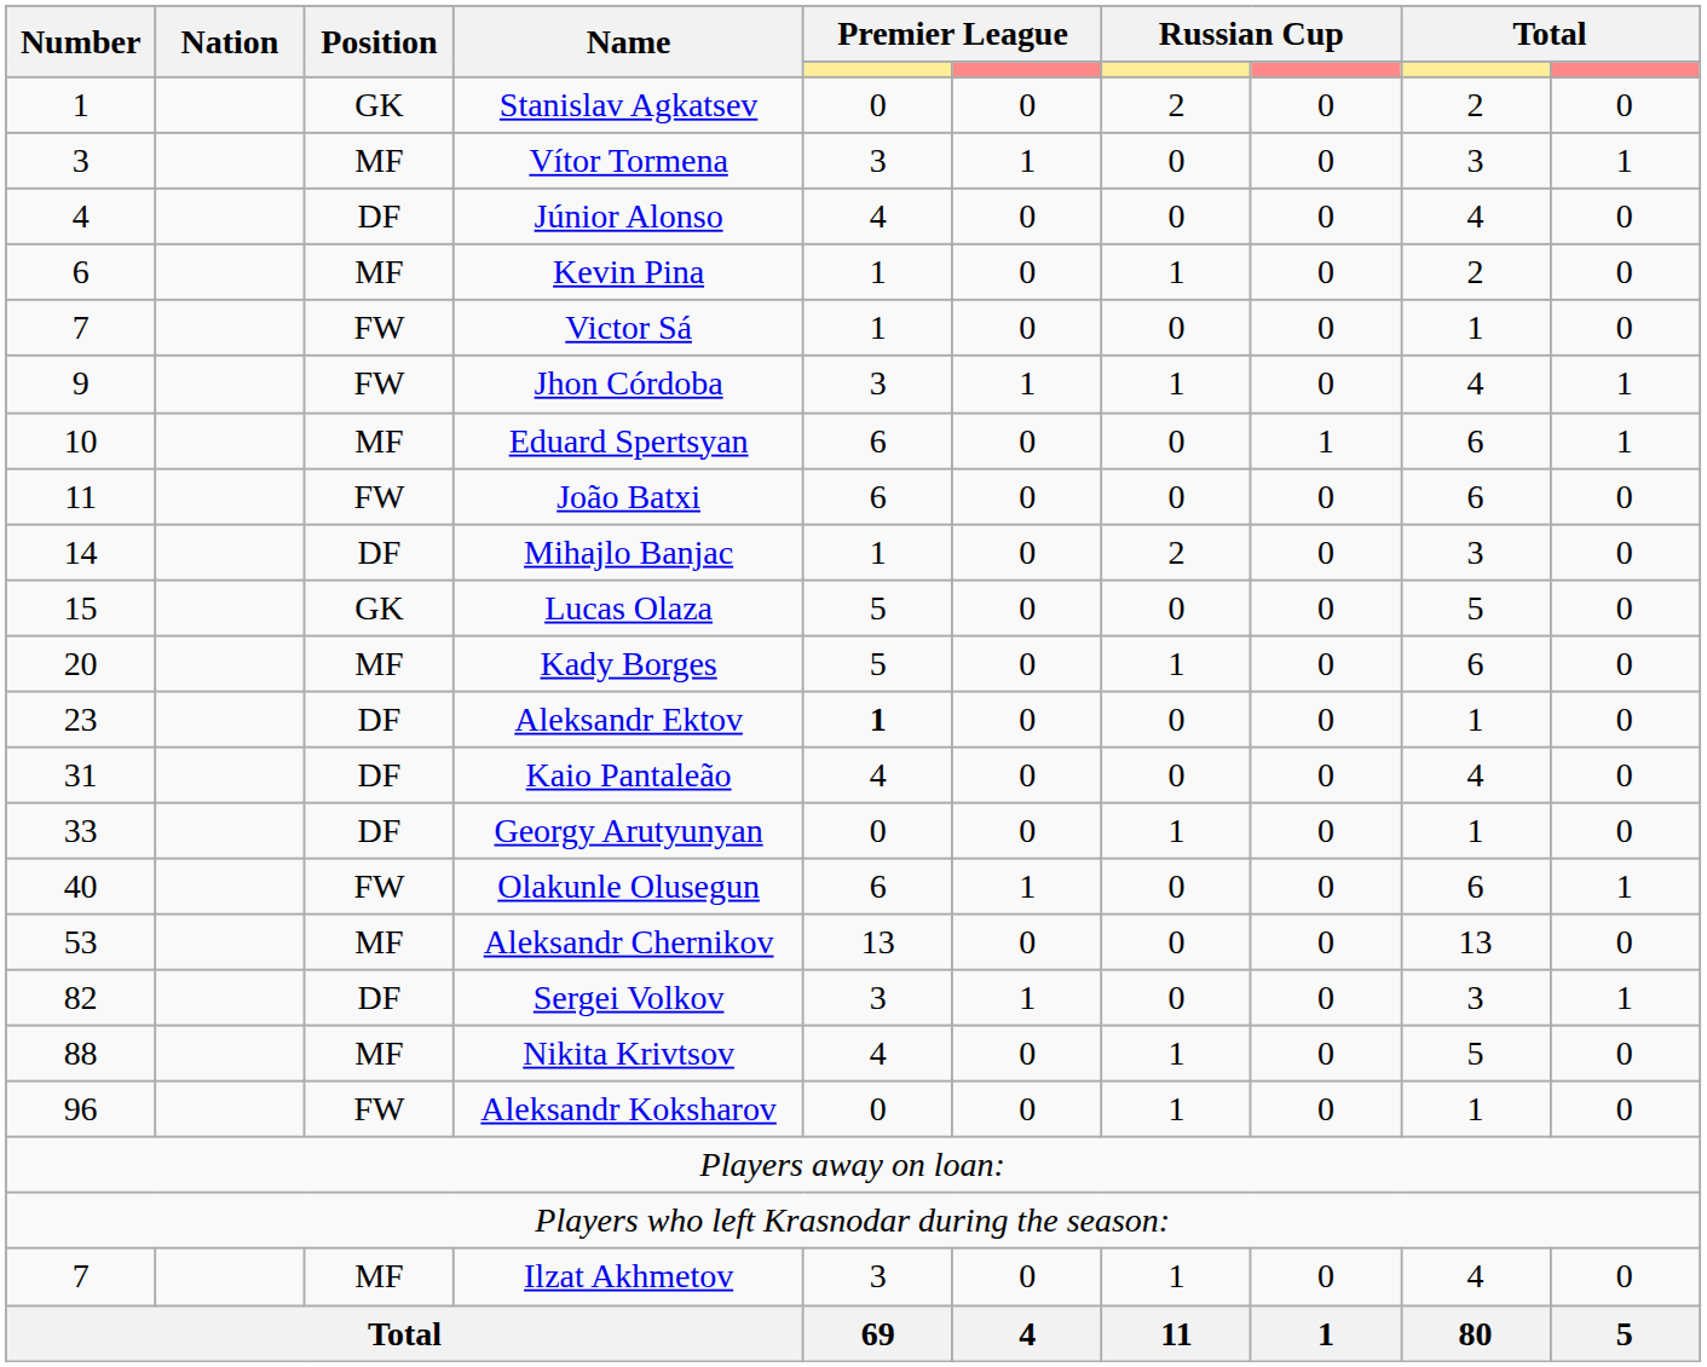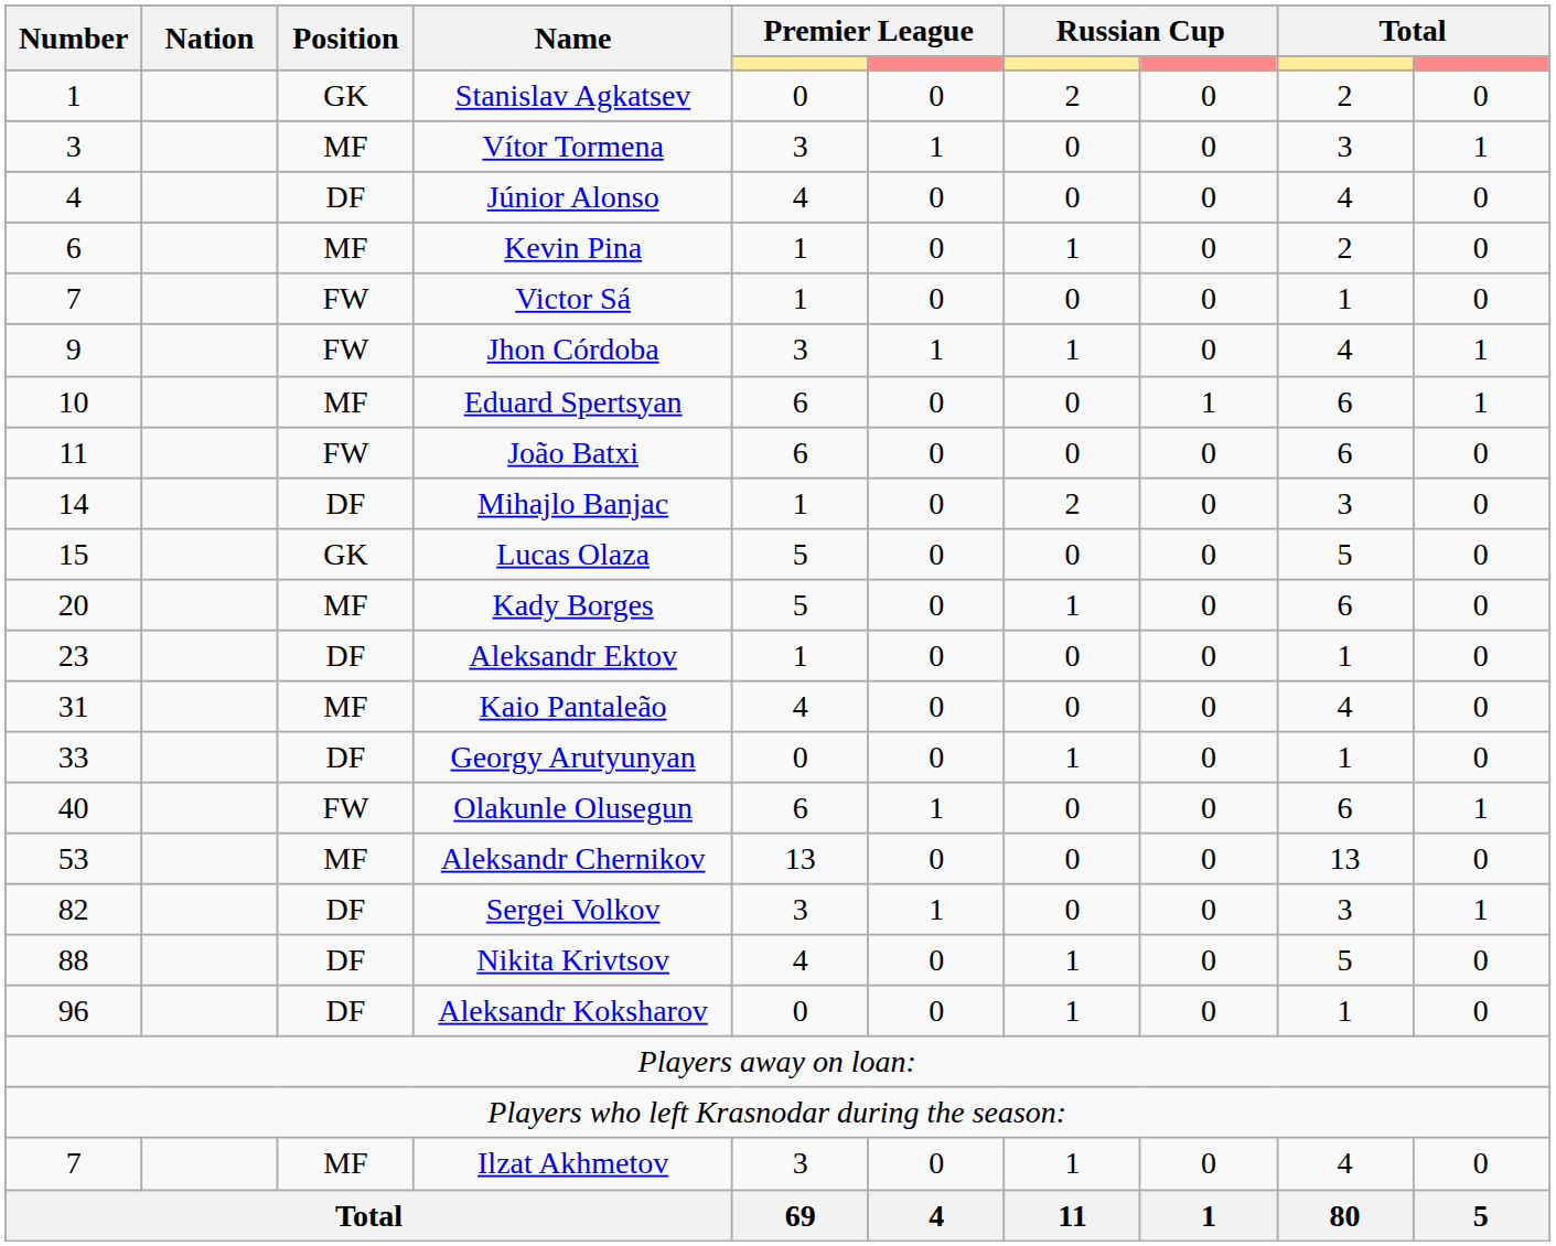 <table class="wikitable" style="font-size: 95%; text-align: center;">
 <tr>
 <th rowspan=2 width=60>Number</th>
 <th rowspan=2 width=60>Nation</th>
 <th rowspan=2 width=60>Position</th>
 <th rowspan=2 width=150>Name</th>
 <th colspan=2>Premier League</th>
 <th colspan=2>Russian Cup</th>
 <th colspan=2>Total</th>
 </tr>
 <tr>
 <th style="width:60px; background:#fe9;"></th>
 <th style="width:60px; background:#ff8888;"></th>
 <th style="width:60px; background:#fe9;"></th>
 <th style="width:60px; background:#ff8888;"></th>
 <th style="width:60px; background:#fe9;"></th>
 <th style="width:60px; background:#ff8888;"></th>
 </tr>
 <tr>
 <td>1</td>
 <td></td>
 <td>GK</td>
 <td><a href='#'>Stanislav Agkatsev</a></td>
 <td>0</td>
 <td>0</td>
 <td>2</td>
 <td>0</td>
 <td>2</td>
 <td>0</td>
 </tr>
 <tr>
 <td>3</td>
 <td></td>
 <td>MF</td>
 <td><a href='#'>Vítor Tormena</a></td>
 <td>3</td>
 <td>1</td>
 <td>0</td>
 <td>0</td>
 <td>3</td>
 <td>1</td>
 </tr>
 <tr>
 <td>4</td>
 <td></td>
 <td>DF</td>
 <td><a href='#'>Júnior Alonso</a></td>
 <td>4</td>
 <td>0</td>
 <td>0</td>
 <td>0</td>
 <td>4</td>
 <td>0</td>
 </tr>
 <tr>
 <td>6</td>
 <td></td>
 <td>MF</td>
 <td><a href='#'>Kevin Pina</a></td>
 <td>1</td>
 <td>0</td>
 <td>1</td>
 <td>0</td>
 <td>2</td>
 <td>0</td>
 </tr>
 <tr>
 <td>7</td>
 <td></td>
 <td>FW</td>
 <td><a href='#'>Victor Sá</a></td>
 <td>1</td>
 <td>0</td>
 <td>0</td>
 <td>0</td>
 <td>1</td>
 <td>0</td>
 </tr>
 <tr>
 <td>9</td>
 <td></td>
 <td>FW</td>
 <td><a href='#'>Jhon Córdoba</a></td>
 <td>3</td>
 <td>1</td>
 <td>1</td>
 <td>0</td>
 <td>4</td>
 <td>1</td>
 </tr>
 <tr>
 <td>10</td>
 <td></td>
 <td>MF</td>
 <td><a href='#'>Eduard Spertsyan</a></td>
 <td>6</td>
 <td>0</td>
 <td>0</td>
 <td>1</td>
 <td>6</td>
 <td>1</td>
 </tr>
 <tr>
 <td>11</td>
 <td></td>
 <td>FW</td>
 <td><a href='#'>João Batxi</a></td>
 <td>6</td>
 <td>0</td>
 <td>0</td>
 <td>0</td>
 <td>6</td>
 <td>0</td>
 </tr>
 <tr>
 <td>14</td>
 <td></td>
 <td>DF</td>
 <td><a href='#'>Mihajlo Banjac</a></td>
 <td>1</td>
 <td>0</td>
 <td>2</td>
 <td>0</td>
 <td>3</td>
 <td>0</td>
 </tr>
 <tr>
 <td>15</td>
 <td></td>
 <td>GK</td>
 <td><a href='#'>Lucas Olaza</a></td>
 <td>5</td>
 <td>0</td>
 <td>0</td>
 <td>0</td>
 <td>5</td>
 <td>0</td>
 </tr>
 <tr>
 <td>20</td>
 <td></td>
 <td>MF</td>
 <td><a href='#'>Kady Borges</a></td>
 <td>5</td>
 <td>0</td>
 <td>1</td>
 <td>0</td>
 <td>6</td>
 <td>0</td>
 </tr>
 <tr>
 <td>23</td>
 <td></td>
 <td>DF</td>
 <td><a href='#'>Aleksandr Ektov</a></td>
-<td><strong>1</strong></td>
+<td>1</td>
 <td>0</td>
 <td>0</td>
 <td>0</td>
 <td>1</td>
 <td>0</td>
 </tr>
 <tr>
 <td>31</td>
 <td></td>
-<td>DF</td>
+<td>MF</td>
 <td><a href='#'>Kaio Pantaleão</a></td>
 <td>4</td>
 <td>0</td>
 <td>0</td>
 <td>0</td>
 <td>4</td>
 <td>0</td>
 </tr>
 <tr>
 <td>33</td>
 <td></td>
 <td>DF</td>
 <td><a href='#'>Georgy Arutyunyan</a></td>
 <td>0</td>
 <td>0</td>
 <td>1</td>
 <td>0</td>
 <td>1</td>
 <td>0</td>
 </tr>
 <tr>
 <td>40</td>
 <td></td>
 <td>FW</td>
 <td><a href='#'>Olakunle Olusegun</a></td>
 <td>6</td>
 <td>1</td>
 <td>0</td>
 <td>0</td>
 <td>6</td>
 <td>1</td>
 </tr>
 <tr>
 <td>53</td>
 <td></td>
 <td>MF</td>
 <td><a href='#'>Aleksandr Chernikov</a></td>
 <td>13</td>
 <td>0</td>
 <td>0</td>
 <td>0</td>
 <td>13</td>
 <td>0</td>
 </tr>
 <tr>
 <td>82</td>
 <td></td>
 <td>DF</td>
 <td><a href='#'>Sergei Volkov</a></td>
 <td>3</td>
 <td>1</td>
 <td>0</td>
 <td>0</td>
 <td>3</td>
 <td>1</td>
 </tr>
 <tr>
 <td>88</td>
 <td></td>
-<td>MF</td>
+<td>DF</td>
 <td><a href='#'>Nikita Krivtsov</a></td>
 <td>4</td>
 <td>0</td>
 <td>1</td>
 <td>0</td>
 <td>5</td>
 <td>0</td>
 </tr>
 <tr>
 <td>96</td>
 <td></td>
-<td>FW</td>
+<td>DF</td>
 <td><a href='#'>Aleksandr Koksharov</a></td>
 <td>0</td>
 <td>0</td>
 <td>1</td>
 <td>0</td>
 <td>1</td>
 <td>0</td>
 </tr>
 <tr>
 <td colspan="14"><em>Players away on loan:</em></td>
 </tr>
 <tr>
 <td colspan="14"><em>Players who left Krasnodar during the season:</em></td>
 </tr>
 <tr>
 <td>7</td>
 <td></td>
 <td>MF</td>
 <td><a href='#'>Ilzat Akhmetov</a></td>
 <td>3</td>
 <td>0</td>
 <td>1</td>
 <td>0</td>
 <td>4</td>
 <td>0</td>
 </tr>
 <tr>
 <th colspan=4>Total</th>
 <th>69</th>
 <th>4</th>
 <th>11</th>
 <th>1</th>
 <th>80</th>
 <th>5</th>
 </tr>
 </table>
